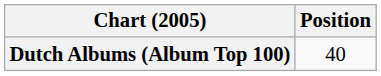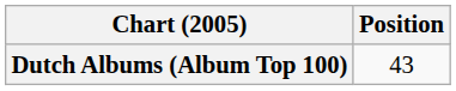 <table class="wikitable plainrowheaders" style="text-align:center">
 <tr>
 <th scope="col">Chart (2005)</th>
 <th scope="col">Position</th>
 </tr>
 <tr>
 <th scope="row">Dutch Albums (Album Top 100)</th>
-<td>40</td>
+<td>43</td>
 </tr>
 </table>
